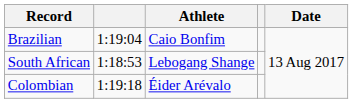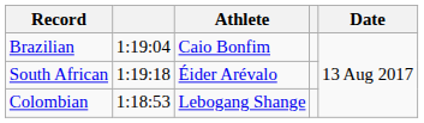 <table class="wikitable">
 <tr>
 <th>Record</th>
 <th></th>
 <th>Athlete</th>
 <th></th>
 <th>Date</th>
 </tr>
 <tr>
 <td><a href='#'>Brazilian</a></td>
 <td align=right>1:19:04</td>
 <td><a href='#'>Caio Bonfim</a></td>
 <td></td>
 <td rowspan=3 align=right>13 Aug 2017</td>
 </tr>
 <tr>
 <td><a href='#'>South African</a></td>
+<td align=right>1:19:18</td>
+<td><a href='#'>Éider Arévalo</a></td>
+<td></td>
+</tr>
+<tr>
+<td><a href='#'>Colombian</a></td>
 <td align=right>1:18:53</td>
 <td><a href='#'>Lebogang Shange</a></td>
 <td></td>
 </tr>
-<tr>
-<td><a href='#'>Colombian</a></td>
-<td align=right>1:19:18</td>
-<td><a href='#'>Éider Arévalo</a></td>
-<td></td>
-</tr>
 </table>
